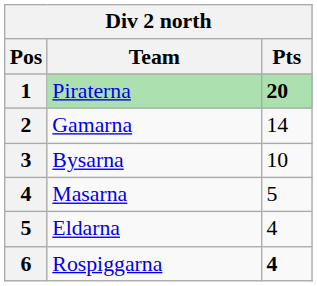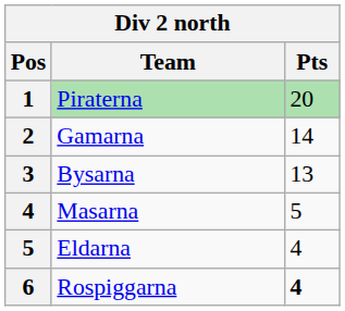 <table class="wikitable">
 <tr>
 <th colspan="3">Div 2 north</th>
 </tr>
 <tr>
 <th width=20>Pos</th>
 <th width=150>Team</th>
 <th width=30>Pts</th>
 </tr>
 <tr style="background:#ACE1AF;">
 <th>1</th>
 <td><a href='#'>Piraterna</a></td>
-<td><strong>20</strong></td>
+<td>20</td>
 </tr>
 <tr>
 <th>2</th>
 <td><a href='#'>Gamarna</a></td>
 <td>14</td>
 </tr>
 <tr>
 <th>3</th>
 <td><a href='#'>Bysarna</a></td>
-<td>10</td>
+<td>13</td>
 </tr>
 <tr>
 <th>4</th>
 <td><a href='#'>Masarna</a></td>
 <td>5</td>
 </tr>
 <tr>
 <th>5</th>
 <td><a href='#'>Eldarna</a></td>
 <td>4</td>
 </tr>
 <tr>
 <th>6</th>
 <td><a href='#'>Rospiggarna</a></td>
 <td><strong>4</strong></td>
 </tr>
 </table>
